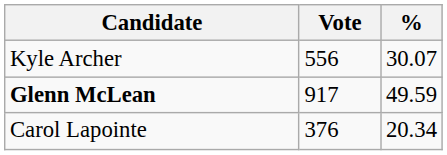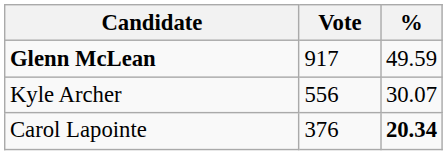 <table class="wikitable">
 <tr>
 <th bgcolor="#DDDDFF" width="200px">Candidate</th>
 <th bgcolor="#DDDDFF" width="50px">Vote</th>
 <th bgcolor="#DDDDFF" width="30px">%</th>
 </tr>
 <tr>
+<td><strong>Glenn McLean</strong></td>
+<td>917</td>
+<td>49.59</td>
+</tr>
+<tr>
 <td>Kyle Archer</td>
 <td>556</td>
 <td>30.07</td>
 </tr>
 <tr>
-<td><strong>Glenn McLean</strong></td>
-<td>917</td>
-<td>49.59</td>
-</tr>
-<tr>
 <td>Carol Lapointe</td>
 <td>376</td>
-<td>20.34</td>
+<td><strong>20.34</strong></td>
 </tr>
 </table>
